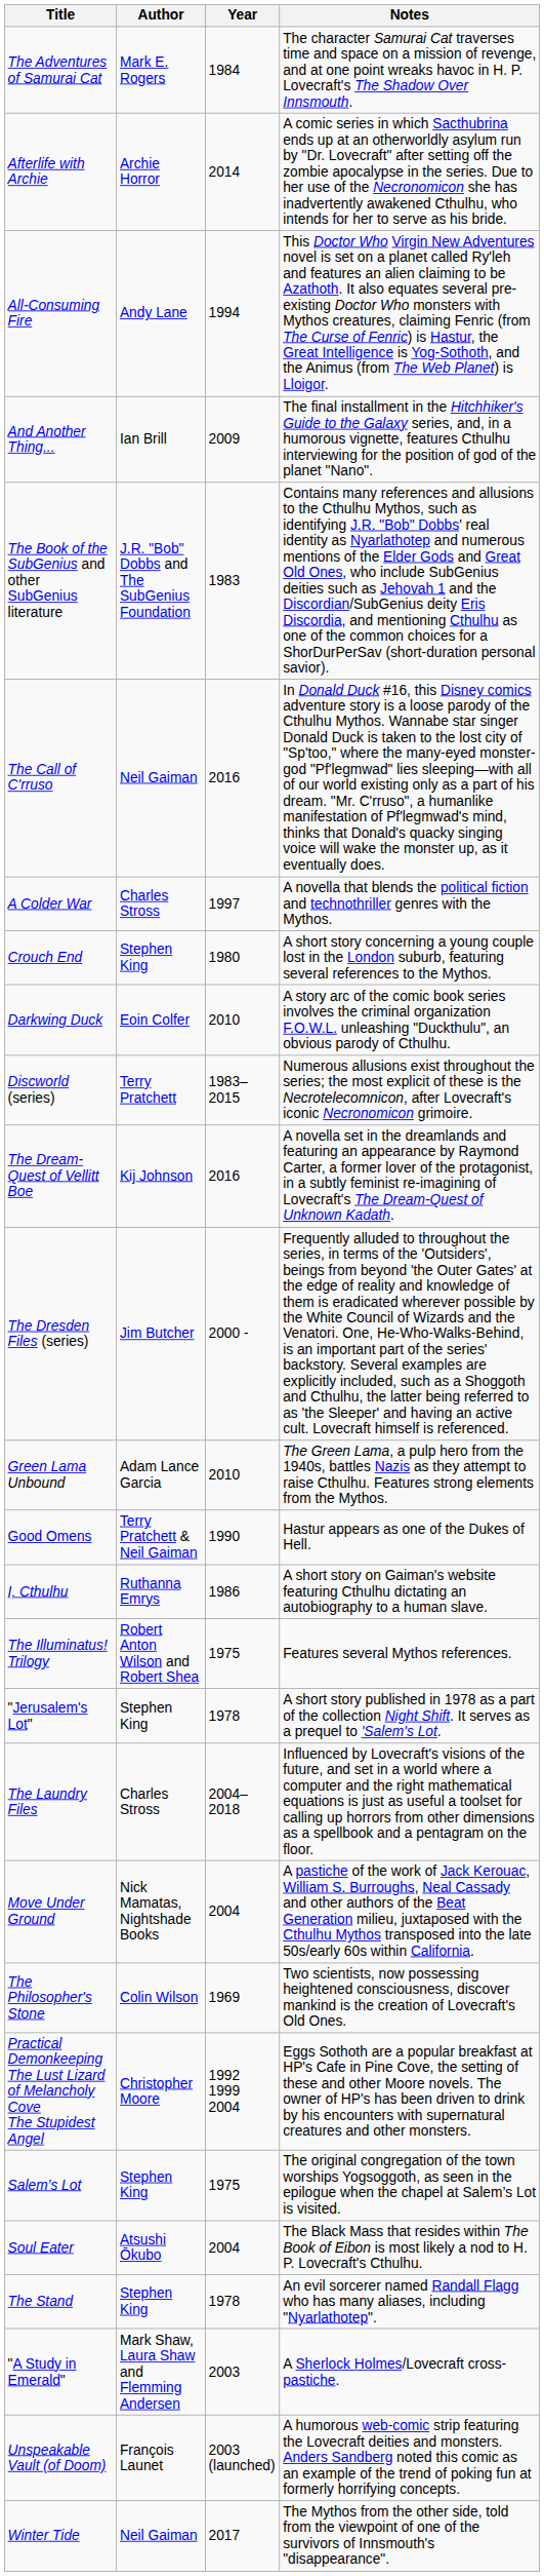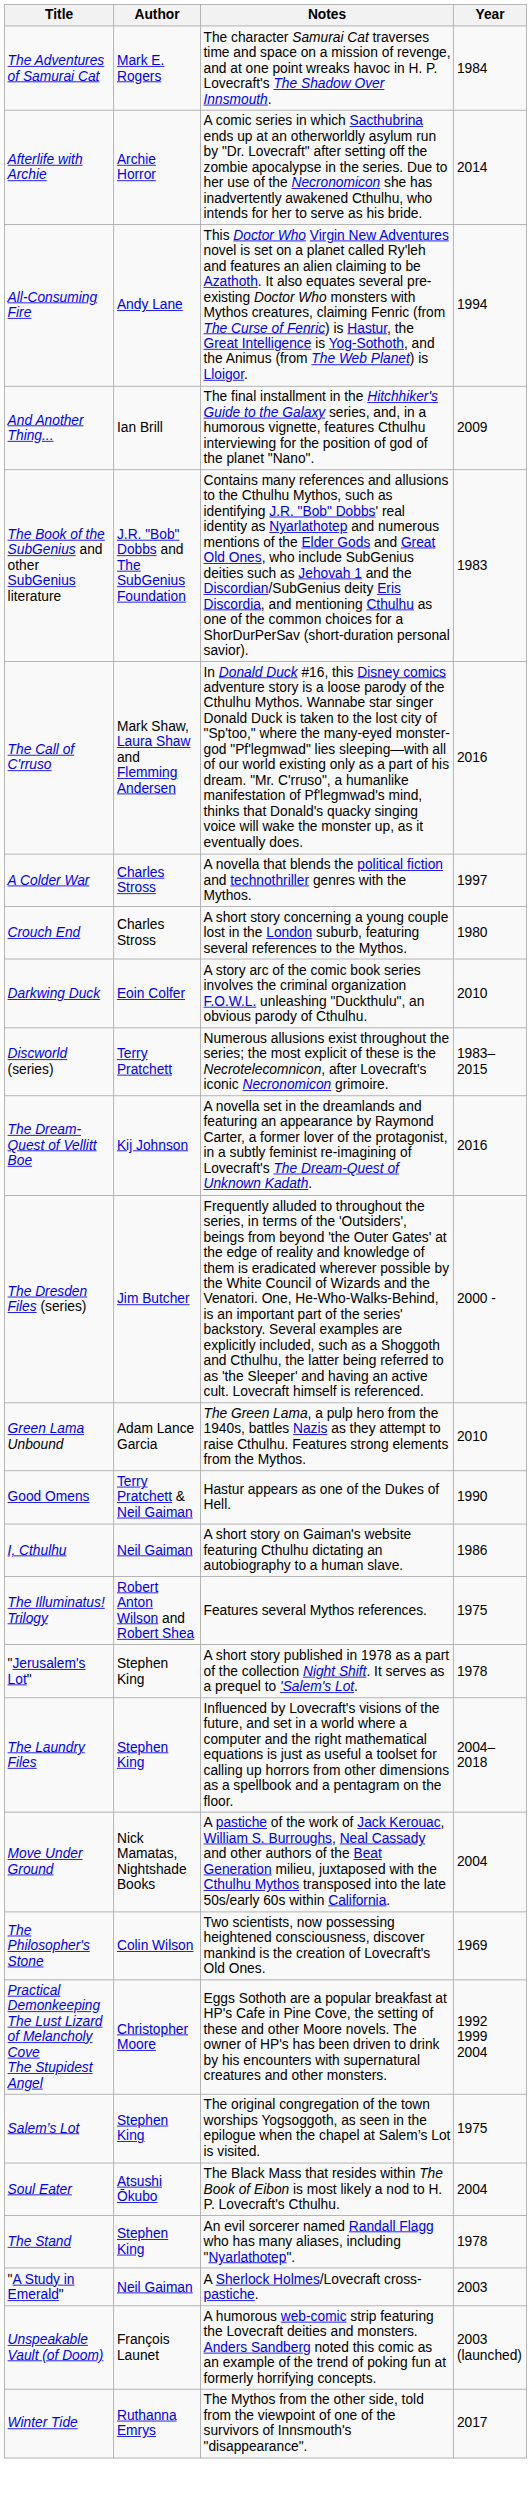 <table class="wikitable sortable">
 <tr>
 <th>Title</th>
 <th>Author</th>
+<th class=unsortable>Notes</th>
 <th>Year</th>
-<th class=unsortable>Notes</th>
 </tr>
 <tr>
 <td><em><a href='#'>The Adventures of Samurai Cat</a></em></td>
 <td><a href='#'>Mark E. Rogers</a></td>
+<td>The character <em>Samurai Cat</em> traverses time and space on a mission of revenge, and at one point wreaks havoc in H. P. Lovecraft's <em><a href='#'>The Shadow Over Innsmouth</a></em>.</td>
 <td>1984</td>
-<td>The character <em>Samurai Cat</em> traverses time and space on a mission of revenge, and at one point wreaks havoc in H. P. Lovecraft's <em><a href='#'>The Shadow Over Innsmouth</a></em>.</td>
 </tr>
 <tr>
 <td><em><a href='#'>Afterlife with Archie</a></em></td>
 <td><a href='#'>Archie Horror</a></td>
+<td>A comic series in which <a href='#'>Sacthubrina</a> ends up at an otherworldly asylum run by "Dr. Lovecraft" after setting off the zombie apocalypse in the series. Due to her use of the <em><a href='#'>Necronomicon</a></em> she has inadvertently awakened Cthulhu, who intends for her to serve as his bride.</td>
 <td>2014</td>
-<td>A comic series in which <a href='#'>Sacthubrina</a> ends up at an otherworldly asylum run by "Dr. Lovecraft" after setting off the zombie apocalypse in the series. Due to her use of the <em><a href='#'>Necronomicon</a></em> she has inadvertently awakened Cthulhu, who intends for her to serve as his bride.</td>
 </tr>
 <tr>
 <td><em><a href='#'>All-Consuming Fire</a></em></td>
 <td><a href='#'>Andy Lane</a></td>
+<td>This <em><a href='#'>Doctor Who</a></em> <a href='#'>Virgin New Adventures</a> novel is set on a planet called Ry'leh and features an alien claiming to be <a href='#'>Azathoth</a>. It also equates several pre-existing <em>Doctor Who</em> monsters with Mythos creatures, claiming Fenric (from <em><a href='#'>The Curse of Fenric</a></em>) is <a href='#'>Hastur</a>, the <a href='#'>Great Intelligence</a> is <a href='#'>Yog-Sothoth</a>, and the Animus (from <em><a href='#'>The Web Planet</a></em>) is <a href='#'>Lloigor</a>.</td>
 <td>1994</td>
-<td>This <em><a href='#'>Doctor Who</a></em> <a href='#'>Virgin New Adventures</a> novel is set on a planet called Ry'leh and features an alien claiming to be <a href='#'>Azathoth</a>. It also equates several pre-existing <em>Doctor Who</em> monsters with Mythos creatures, claiming Fenric (from <em><a href='#'>The Curse of Fenric</a></em>) is <a href='#'>Hastur</a>, the <a href='#'>Great Intelligence</a> is <a href='#'>Yog-Sothoth</a>, and the Animus (from <em><a href='#'>The Web Planet</a></em>) is <a href='#'>Lloigor</a>.</td>
 </tr>
 <tr>
 <td><em><a href='#'>And Another Thing...</a></em></td>
 <td>Ian Brill</td>
+<td>The final installment in the <em><a href='#'>Hitchhiker's Guide to the Galaxy</a></em> series, and, in a humorous vignette, features Cthulhu interviewing for the position of god of the planet "Nano".</td>
 <td>2009</td>
-<td>The final installment in the <em><a href='#'>Hitchhiker's Guide to the Galaxy</a></em> series, and, in a humorous vignette, features Cthulhu interviewing for the position of god of the planet "Nano".</td>
 </tr>
 <tr>
 <td><em><a href='#'>The Book of the SubGenius</a></em> and other <a href='#'>SubGenius</a> literature</td>
 <td><a href='#'>J.R. "Bob" Dobbs</a> and <a href='#'>The SubGenius Foundation</a></td>
+<td>Contains many references and allusions to the Cthulhu Mythos, such as identifying <a href='#'>J.R. "Bob" Dobbs</a>' real identity as <a href='#'>Nyarlathotep</a> and numerous mentions of the <a href='#'>Elder Gods</a> and <a href='#'>Great Old Ones</a>, who include SubGenius deities such as <a href='#'>Jehovah 1</a> and the <a href='#'>Discordian</a>/SubGenius deity <a href='#'>Eris Discordia</a>, and mentioning <a href='#'>Cthulhu</a> as one of the common choices for a ShorDurPerSav (short-duration personal savior).</td>
 <td>1983</td>
-<td>Contains many references and allusions to the Cthulhu Mythos, such as identifying <a href='#'>J.R. "Bob" Dobbs</a>' real identity as <a href='#'>Nyarlathotep</a> and numerous mentions of the <a href='#'>Elder Gods</a> and <a href='#'>Great Old Ones</a>, who include SubGenius deities such as <a href='#'>Jehovah 1</a> and the <a href='#'>Discordian</a>/SubGenius deity <a href='#'>Eris Discordia</a>, and mentioning <a href='#'>Cthulhu</a> as one of the common choices for a ShorDurPerSav (short-duration personal savior).</td>
 </tr>
 <tr>
 <td><em><a href='#'>The Call of C'rruso</a></em></td>
-<td><a href='#'>Neil Gaiman</a></td>
+<td>Mark Shaw, <a href='#'>Laura Shaw</a> and <a href='#'>Flemming Andersen</a></td>
+<td>In <em><a href='#'>Donald Duck</a></em> #16, this <a href='#'>Disney comics</a> adventure story is a loose parody of the Cthulhu Mythos. Wannabe star singer Donald Duck is taken to the lost city of "Sp'too," where the many-eyed monster-god "Pf'legmwad" lies sleeping—with all of our world existing only as a part of his dream. "Mr. C'rruso", a humanlike manifestation of Pf'legmwad's mind, thinks that Donald's quacky singing voice will wake the monster up, as it eventually does.</td>
 <td>2016</td>
-<td>In <em><a href='#'>Donald Duck</a></em> #16, this <a href='#'>Disney comics</a> adventure story is a loose parody of the Cthulhu Mythos. Wannabe star singer Donald Duck is taken to the lost city of "Sp'too," where the many-eyed monster-god "Pf'legmwad" lies sleeping—with all of our world existing only as a part of his dream. "Mr. C'rruso", a humanlike manifestation of Pf'legmwad's mind, thinks that Donald's quacky singing voice will wake the monster up, as it eventually does.</td>
 </tr>
 <tr>
 <td><em><a href='#'>A Colder War</a></em></td>
 <td><a href='#'>Charles Stross</a></td>
+<td>A novella that blends the <a href='#'>political fiction</a> and <a href='#'>technothriller</a> genres with the Mythos.</td>
 <td>1997</td>
-<td>A novella that blends the <a href='#'>political fiction</a> and <a href='#'>technothriller</a> genres with the Mythos.</td>
 </tr>
 <tr>
 <td><em><a href='#'>Crouch End</a></em></td>
-<td><a href='#'>Stephen King</a></td>
+<td>Charles Stross</td>
+<td>A short story concerning a young couple lost in the <a href='#'>London</a> suburb, featuring several references to the Mythos.</td>
 <td>1980</td>
-<td>A short story concerning a young couple lost in the <a href='#'>London</a> suburb, featuring several references to the Mythos.</td>
 </tr>
 <tr>
 <td><em><a href='#'>Darkwing Duck</a></em></td>
 <td><a href='#'>Eoin Colfer</a></td>
+<td>A story arc of the comic book series involves the criminal organization <a href='#'>F.O.W.L.</a> unleashing "Duckthulu", an obvious parody of Cthulhu.</td>
 <td>2010</td>
-<td>A story arc of the comic book series involves the criminal organization <a href='#'>F.O.W.L.</a> unleashing "Duckthulu", an obvious parody of Cthulhu.</td>
 </tr>
 <tr>
 <td><em><a href='#'>Discworld</a></em> (series)</td>
 <td><a href='#'>Terry Pratchett</a></td>
+<td>Numerous allusions exist throughout the series; the most explicit of these is the <em>Necrotelecomnicon</em>, after Lovecraft's iconic <em><a href='#'>Necronomicon</a></em> grimoire.</td>
 <td>1983–2015</td>
-<td>Numerous allusions exist throughout the series; the most explicit of these is the <em>Necrotelecomnicon</em>, after Lovecraft's iconic <em><a href='#'>Necronomicon</a></em> grimoire.</td>
 </tr>
 <tr>
 <td><em><a href='#'>The Dream-Quest of Vellitt Boe</a></em></td>
 <td><a href='#'>Kij Johnson</a></td>
+<td>A novella set in the dreamlands and featuring an appearance by Raymond Carter, a former lover of the protagonist, in a subtly feminist re-imagining of Lovecraft's <em><a href='#'>The Dream-Quest of Unknown Kadath</a></em>.</td>
 <td>2016</td>
-<td>A novella set in the dreamlands and featuring an appearance by Raymond Carter, a former lover of the protagonist, in a subtly feminist re-imagining of Lovecraft's <em><a href='#'>The Dream-Quest of Unknown Kadath</a></em>.</td>
 </tr>
 <tr>
 <td><em><a href='#'>The Dresden Files</a></em> (series)</td>
 <td><a href='#'>Jim Butcher</a></td>
+<td>Frequently alluded to throughout the series, in terms of the 'Outsiders', beings from beyond 'the Outer Gates' at the edge of reality and knowledge of them is eradicated wherever possible by the White Council of Wizards and the Venatori. One, He-Who-Walks-Behind, is an important part of the series' backstory. Several examples are explicitly included, such as a Shoggoth and Cthulhu, the latter being referred to as 'the Sleeper' and having an active cult. Lovecraft himself is referenced.</td>
 <td>2000 -</td>
-<td>Frequently alluded to throughout the series, in terms of the 'Outsiders', beings from beyond 'the Outer Gates' at the edge of reality and knowledge of them is eradicated wherever possible by the White Council of Wizards and the Venatori. One, He-Who-Walks-Behind, is an important part of the series' backstory. Several examples are explicitly included, such as a Shoggoth and Cthulhu, the latter being referred to as 'the Sleeper' and having an active cult. Lovecraft himself is referenced.</td>
 </tr>
 <tr>
 <td><em><a href='#'>Green Lama</a> Unbound</em></td>
 <td>Adam Lance Garcia</td>
+<td><em>The Green Lama</em>, a pulp hero from the 1940s, battles <a href='#'>Nazis</a> as they attempt to raise Cthulhu. Features strong elements from the Mythos.</td>
 <td>2010</td>
-<td><em>The Green Lama</em>, a pulp hero from the 1940s, battles <a href='#'>Nazis</a> as they attempt to raise Cthulhu. Features strong elements from the Mythos.</td>
 </tr>
 <tr>
 <td><a href='#'>Good Omens</a></td>
 <td><a href='#'>Terry Pratchett</a> & <a href='#'>Neil Gaiman</a></td>
+<td>Hastur appears as one of the Dukes of Hell.</td>
 <td>1990</td>
-<td>Hastur appears as one of the Dukes of Hell.</td>
 </tr>
 <tr>
 <td><em><a href='#'>I, Cthulhu</a></em></td>
-<td><a href='#'>Ruthanna Emrys</a></td>
+<td><a href='#'>Neil Gaiman</a></td>
+<td>A short story on Gaiman's website featuring Cthulhu dictating an autobiography to a human slave.</td>
 <td>1986</td>
-<td>A short story on Gaiman's website featuring Cthulhu dictating an autobiography to a human slave.</td>
 </tr>
 <tr>
 <td><em><a href='#'>The Illuminatus! Trilogy</a></em></td>
 <td><a href='#'>Robert Anton Wilson</a> and <a href='#'>Robert Shea</a></td>
+<td>Features several Mythos references.</td>
 <td>1975</td>
-<td>Features several Mythos references.</td>
 </tr>
 <tr>
 <td>"<a href='#'>Jerusalem's Lot</a>"</td>
 <td>Stephen King</td>
+<td>A short story published in 1978 as a part of the collection <em><a href='#'>Night Shift</a></em>. It serves as a prequel to <em><a href='#'>'Salem's Lot</a></em>.</td>
 <td>1978</td>
-<td>A short story published in 1978 as a part of the collection <em><a href='#'>Night Shift</a></em>. It serves as a prequel to <em><a href='#'>'Salem's Lot</a></em>.</td>
 </tr>
 <tr>
 <td><em><a href='#'>The Laundry Files</a></em></td>
-<td>Charles Stross</td>
+<td><a href='#'>Stephen King</a></td>
+<td>Influenced by Lovecraft's visions of the future, and set in a world where a computer and the right mathematical equations is just as useful a toolset for calling up horrors from other dimensions as a spellbook and a pentagram on the floor.</td>
 <td>2004–2018</td>
-<td>Influenced by Lovecraft's visions of the future, and set in a world where a computer and the right mathematical equations is just as useful a toolset for calling up horrors from other dimensions as a spellbook and a pentagram on the floor.</td>
 </tr>
 <tr>
 <td><em><a href='#'>Move Under Ground</a></em></td>
 <td>Nick Mamatas, Nightshade Books</td>
+<td>A <a href='#'>pastiche</a> of the work of <a href='#'>Jack Kerouac</a>, <a href='#'>William S. Burroughs</a>, <a href='#'>Neal Cassady</a> and other authors of the <a href='#'>Beat Generation</a> milieu, juxtaposed with the <a href='#'>Cthulhu Mythos</a> transposed into the late 50s/early 60s within <a href='#'>California</a>.</td>
 <td>2004</td>
-<td>A <a href='#'>pastiche</a> of the work of <a href='#'>Jack Kerouac</a>, <a href='#'>William S. Burroughs</a>, <a href='#'>Neal Cassady</a> and other authors of the <a href='#'>Beat Generation</a> milieu, juxtaposed with the <a href='#'>Cthulhu Mythos</a> transposed into the late 50s/early 60s within <a href='#'>California</a>.</td>
 </tr>
 <tr>
 <td><em><a href='#'>The Philosopher's Stone</a></em></td>
 <td><a href='#'>Colin Wilson</a></td>
+<td>Two scientists, now possessing heightened consciousness, discover mankind is the creation of Lovecraft's Old Ones.</td>
 <td>1969</td>
-<td>Two scientists, now possessing heightened consciousness, discover mankind is the creation of Lovecraft's Old Ones.</td>
 </tr>
 <tr>
 <td><em><a href='#'>Practical Demonkeeping</a></em><br><em><a href='#'>The Lust Lizard of Melancholy Cove</a></em><br><em><a href='#'>The Stupidest Angel</a></em></td>
 <td><a href='#'>Christopher Moore</a></td>
+<td>Eggs Sothoth are a popular breakfast at HP's Cafe in Pine Cove, the setting of these and other Moore novels.  The owner of HP's has been driven to drink by his encounters with supernatural creatures and other monsters.</td>
 <td>1992<br>1999<br>2004</td>
-<td>Eggs Sothoth are a popular breakfast at HP's Cafe in Pine Cove, the setting of these and other Moore novels.  The owner of HP's has been driven to drink by his encounters with supernatural creatures and other monsters.</td>
 </tr>
 <tr>
 <td><em><a href='#'>Salem’s Lot</a></em></td>
 <td><a href='#'>Stephen King</a></td>
+<td>The original congregation of the town worships Yogsoggoth, as seen in the epilogue when the chapel at Salem’s Lot is visited.</td>
 <td>1975</td>
-<td>The original congregation of the town worships Yogsoggoth, as seen in the epilogue when the chapel at Salem’s Lot is visited.</td>
 </tr>
 <tr>
 <td><em><a href='#'>Soul Eater</a></em></td>
 <td><a href='#'>Atsushi Ōkubo</a></td>
+<td>The Black Mass that resides within <em>The Book of Eibon</em> is most likely a nod to H. P. Lovecraft's Cthulhu.</td>
 <td>2004</td>
-<td>The Black Mass that resides within <em>The Book of Eibon</em> is most likely a nod to H. P. Lovecraft's Cthulhu.</td>
 </tr>
 <tr>
 <td><em><a href='#'>The Stand</a></em></td>
 <td><a href='#'>Stephen King</a></td>
+<td>An evil sorcerer named <a href='#'>Randall Flagg</a> who has many aliases, including "<a href='#'>Nyarlathotep</a>".</td>
 <td>1978</td>
-<td>An evil sorcerer named <a href='#'>Randall Flagg</a> who has many aliases, including "<a href='#'>Nyarlathotep</a>".</td>
 </tr>
 <tr>
 <td>"<a href='#'>A Study in Emerald</a>"</td>
-<td>Mark Shaw, <a href='#'>Laura Shaw</a> and <a href='#'>Flemming Andersen</a></td>
+<td><a href='#'>Neil Gaiman</a></td>
+<td>A <a href='#'>Sherlock Holmes</a>/Lovecraft cross-<a href='#'>pastiche</a>.</td>
 <td>2003</td>
-<td>A <a href='#'>Sherlock Holmes</a>/Lovecraft cross-<a href='#'>pastiche</a>.</td>
 </tr>
 <tr>
 <td><em><a href='#'>Unspeakable Vault (of Doom)</a></em></td>
 <td>François Launet</td>
+<td>A humorous <a href='#'>web-comic</a> strip featuring the Lovecraft deities and monsters. <a href='#'>Anders Sandberg</a> noted this comic as an example of the trend of poking fun at formerly horrifying concepts.</td>
 <td>2003 (launched)</td>
-<td>A humorous <a href='#'>web-comic</a> strip featuring the Lovecraft deities and monsters. <a href='#'>Anders Sandberg</a> noted this comic as an example of the trend of poking fun at formerly horrifying concepts.</td>
 </tr>
 <tr>
 <td><em><a href='#'>Winter Tide</a></em><br></td>
-<td><a href='#'>Neil Gaiman</a></td>
+<td><a href='#'>Ruthanna Emrys</a></td>
+<td>The Mythos from the other side, told from the viewpoint of one of the survivors of Innsmouth's "disappearance".</td>
 <td>2017</td>
-<td>The Mythos from the other side, told from the viewpoint of one of the survivors of Innsmouth's "disappearance".</td>
 </tr>
 </table>
